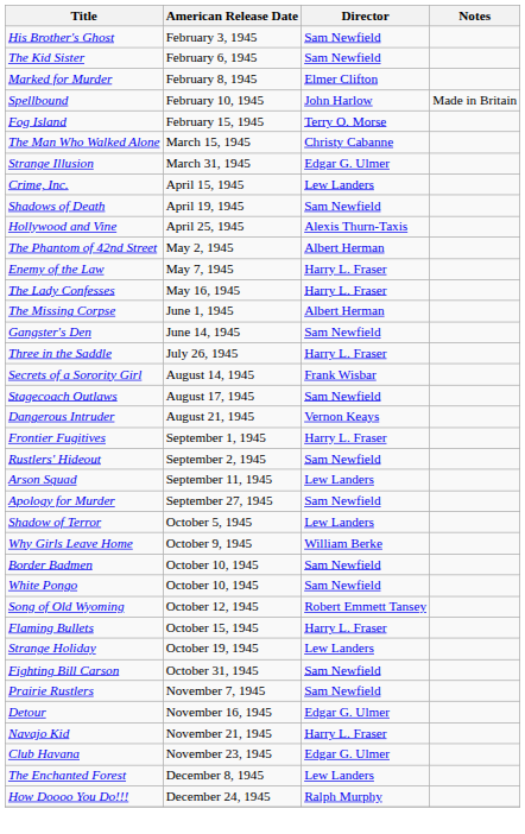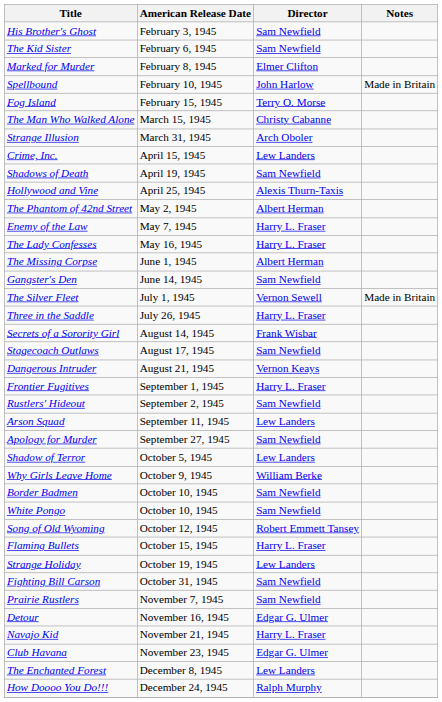 <table class="wikitable sortable">
 <tr>
 <th>Title</th>
 <th>American Release Date</th>
 <th>Director</th>
 <th>Notes</th>
 </tr>
 <tr>
 <td><em><a href='#'>His Brother's Ghost</a></em></td>
 <td>February 3, 1945</td>
 <td><a href='#'>Sam Newfield</a></td>
 <td></td>
 </tr>
 <tr>
 <td><em><a href='#'>The Kid Sister</a></em></td>
 <td>February 6, 1945</td>
 <td><a href='#'>Sam Newfield</a></td>
 <td></td>
 </tr>
 <tr>
 <td><em><a href='#'>Marked for Murder</a></em></td>
 <td>February 8, 1945</td>
 <td><a href='#'>Elmer Clifton</a></td>
 <td></td>
 </tr>
 <tr>
 <td><em><a href='#'>Spellbound</a></em></td>
 <td>February 10, 1945</td>
 <td><a href='#'>John Harlow</a></td>
 <td>Made in Britain</td>
 </tr>
 <tr>
 <td><em><a href='#'>Fog Island</a></em></td>
 <td>February 15, 1945</td>
 <td><a href='#'>Terry O. Morse</a></td>
 <td></td>
 </tr>
 <tr>
 <td><em><a href='#'>The Man Who Walked Alone</a></em></td>
 <td>March 15, 1945</td>
 <td><a href='#'>Christy Cabanne</a></td>
 <td></td>
 </tr>
 <tr>
 <td><em><a href='#'>Strange Illusion</a></em></td>
 <td>March 31, 1945</td>
-<td><a href='#'>Edgar G. Ulmer</a></td>
+<td><a href='#'>Arch Oboler</a></td>
 <td></td>
 </tr>
 <tr>
 <td><em><a href='#'>Crime, Inc.</a></em></td>
 <td>April 15, 1945</td>
 <td><a href='#'>Lew Landers</a></td>
 <td></td>
 </tr>
 <tr>
 <td><em><a href='#'>Shadows of Death</a></em></td>
 <td>April 19, 1945</td>
 <td><a href='#'>Sam Newfield</a></td>
 <td></td>
 </tr>
 <tr>
 <td><em><a href='#'>Hollywood and Vine</a></em></td>
 <td>April 25, 1945</td>
 <td><a href='#'>Alexis Thurn-Taxis</a></td>
 <td></td>
 </tr>
 <tr>
 <td><em><a href='#'>The Phantom of 42nd Street</a></em></td>
 <td>May 2, 1945</td>
 <td><a href='#'>Albert Herman</a></td>
 <td></td>
 </tr>
 <tr>
 <td><em><a href='#'>Enemy of the Law</a></em></td>
 <td>May 7, 1945</td>
 <td><a href='#'>Harry L. Fraser</a></td>
 <td></td>
 </tr>
 <tr>
 <td><em><a href='#'>The Lady Confesses</a></em></td>
 <td>May 16, 1945</td>
 <td><a href='#'>Harry L. Fraser</a></td>
 <td></td>
 </tr>
 <tr>
 <td><em><a href='#'>The Missing Corpse</a></em></td>
 <td>June 1, 1945</td>
 <td><a href='#'>Albert Herman</a></td>
 <td></td>
 </tr>
 <tr>
 <td><em><a href='#'>Gangster's Den</a></em></td>
 <td>June 14, 1945</td>
 <td><a href='#'>Sam Newfield</a></td>
 <td></td>
+</tr>
+<tr>
+<td><em><a href='#'>The Silver Fleet</a></em></td>
+<td>July 1, 1945</td>
+<td><a href='#'>Vernon Sewell</a></td>
+<td>Made in Britain</td>
 </tr>
 <tr>
 <td><em><a href='#'>Three in the Saddle</a></em></td>
 <td>July 26, 1945</td>
 <td><a href='#'>Harry L. Fraser</a></td>
 <td></td>
 </tr>
 <tr>
 <td><em><a href='#'>Secrets of a Sorority Girl</a></em></td>
 <td>August 14, 1945</td>
 <td><a href='#'>Frank Wisbar</a></td>
 <td></td>
 </tr>
 <tr>
 <td><em><a href='#'>Stagecoach Outlaws</a></em></td>
 <td>August 17, 1945</td>
 <td><a href='#'>Sam Newfield</a></td>
 <td></td>
 </tr>
 <tr>
 <td><em><a href='#'>Dangerous Intruder</a></em></td>
 <td>August 21, 1945</td>
 <td><a href='#'>Vernon Keays</a></td>
 <td></td>
 </tr>
 <tr>
 <td><em><a href='#'>Frontier Fugitives</a></em></td>
 <td>September 1, 1945</td>
 <td><a href='#'>Harry L. Fraser</a></td>
 <td></td>
 </tr>
 <tr>
 <td><em><a href='#'>Rustlers' Hideout</a></em></td>
 <td>September 2, 1945</td>
 <td><a href='#'>Sam Newfield</a></td>
 <td></td>
 </tr>
 <tr>
 <td><em><a href='#'>Arson Squad</a></em></td>
 <td>September 11, 1945</td>
 <td><a href='#'>Lew Landers</a></td>
 <td></td>
 </tr>
 <tr>
 <td><em><a href='#'>Apology for Murder</a></em></td>
 <td>September 27, 1945</td>
 <td><a href='#'>Sam Newfield</a></td>
 <td></td>
 </tr>
 <tr>
 <td><em><a href='#'>Shadow of Terror</a></em></td>
 <td>October 5, 1945</td>
 <td><a href='#'>Lew Landers</a></td>
 <td></td>
 </tr>
 <tr>
 <td><em><a href='#'>Why Girls Leave Home</a></em></td>
 <td>October 9, 1945</td>
 <td><a href='#'>William Berke</a></td>
 <td></td>
 </tr>
 <tr>
 <td><em><a href='#'>Border Badmen</a></em></td>
 <td>October 10, 1945</td>
 <td><a href='#'>Sam Newfield</a></td>
 <td></td>
 </tr>
 <tr>
 <td><em><a href='#'>White Pongo</a></em></td>
 <td>October 10, 1945</td>
 <td><a href='#'>Sam Newfield</a></td>
 <td></td>
 </tr>
 <tr>
 <td><em><a href='#'>Song of Old Wyoming</a></em></td>
 <td>October 12, 1945</td>
 <td><a href='#'>Robert Emmett Tansey</a></td>
 <td></td>
 </tr>
 <tr>
 <td><em><a href='#'>Flaming Bullets</a></em></td>
 <td>October 15, 1945</td>
 <td><a href='#'>Harry L. Fraser</a></td>
 <td></td>
 </tr>
 <tr>
 <td><em><a href='#'>Strange Holiday</a></em></td>
 <td>October 19, 1945</td>
 <td><a href='#'>Lew Landers</a></td>
 <td></td>
 </tr>
 <tr>
 <td><em><a href='#'>Fighting Bill Carson</a></em></td>
 <td>October 31, 1945</td>
 <td><a href='#'>Sam Newfield</a></td>
 <td></td>
 </tr>
 <tr>
 <td><em><a href='#'>Prairie Rustlers</a></em></td>
 <td>November 7, 1945</td>
 <td><a href='#'>Sam Newfield</a></td>
 <td></td>
 </tr>
 <tr>
 <td><em><a href='#'>Detour</a></em></td>
 <td>November 16, 1945</td>
 <td><a href='#'>Edgar G. Ulmer</a></td>
 <td></td>
 </tr>
 <tr>
 <td><em><a href='#'>Navajo Kid</a></em></td>
 <td>November 21, 1945</td>
 <td><a href='#'>Harry L. Fraser</a></td>
 <td></td>
 </tr>
 <tr>
 <td><em><a href='#'>Club Havana</a></em></td>
 <td>November 23, 1945</td>
 <td><a href='#'>Edgar G. Ulmer</a></td>
 <td></td>
 </tr>
 <tr>
 <td><em><a href='#'>The Enchanted Forest</a></em></td>
 <td>December 8, 1945</td>
 <td><a href='#'>Lew Landers</a></td>
 <td></td>
 </tr>
 <tr>
 <td><em><a href='#'>How Doooo You Do!!!</a></em></td>
 <td>December 24, 1945</td>
 <td><a href='#'>Ralph Murphy</a></td>
 <td></td>
 </tr>
 <tr>
 </tr>
 </table>
